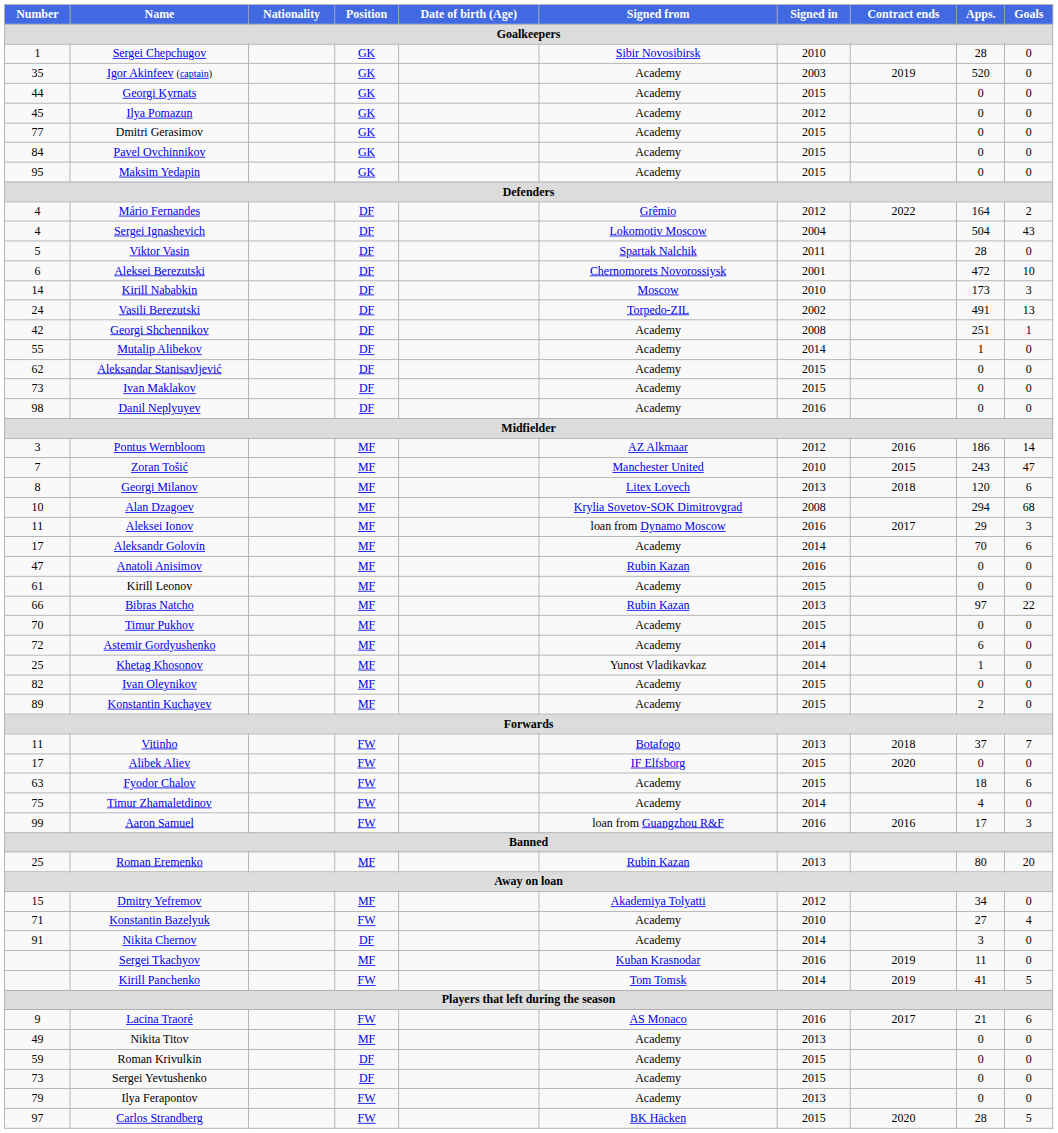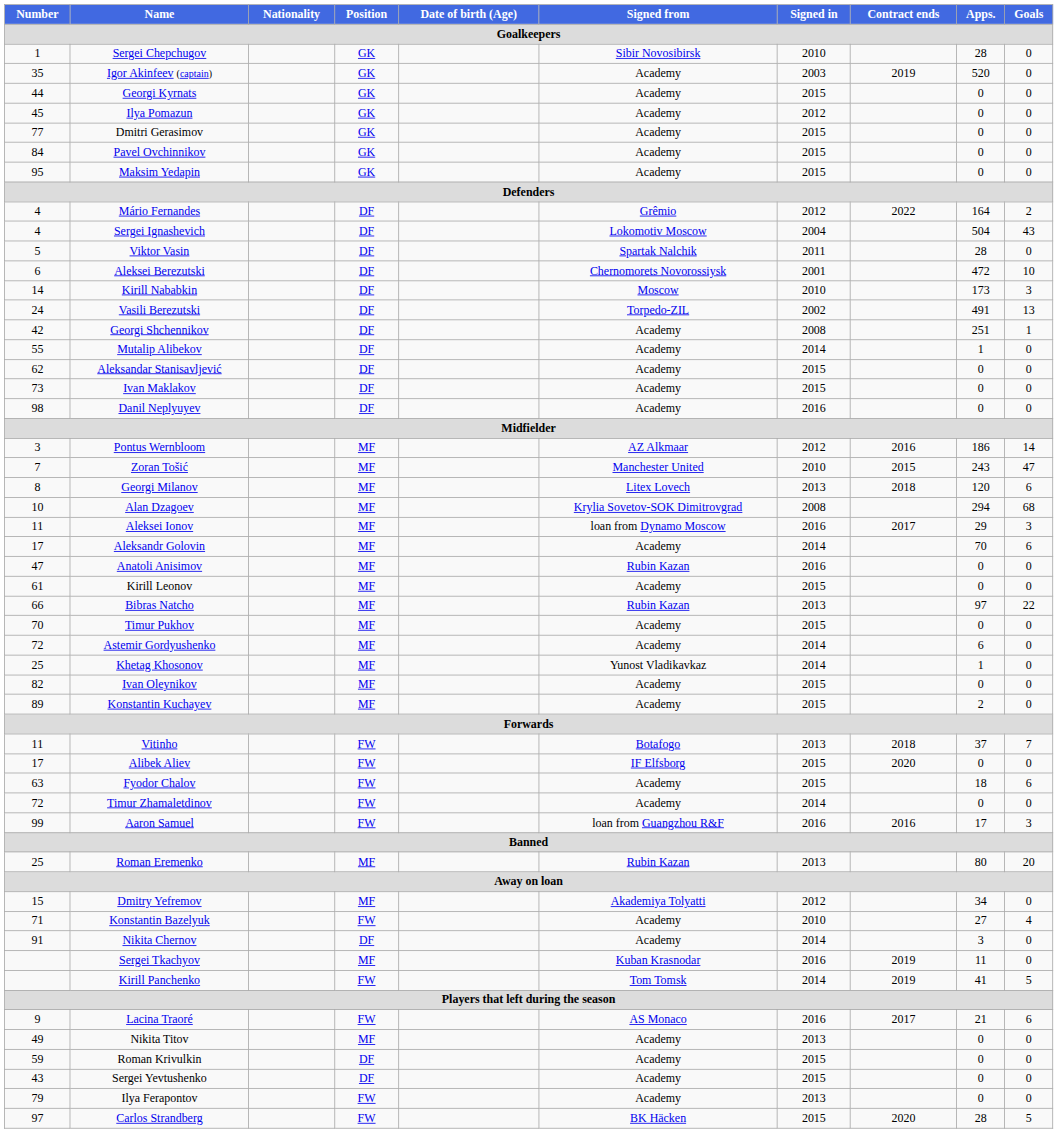 <table class="wikitable"  style="text-align:center; font-size:90%; width:100%;">
 <tr>
 <th style="background:#4169E1; color:white; text-align:center;">Number</th>
 <th style="background:#4169E1; color:white; text-align:center;">Name</th>
 <th style="background:#4169E1; color:white; text-align:center;">Nationality</th>
 <th style="background:#4169E1; color:white; text-align:center;">Position</th>
 <th style="background:#4169E1; color:white; text-align:center;">Date of birth (Age)</th>
 <th style="background:#4169E1; color:white; text-align:center;">Signed from</th>
 <th style="background:#4169E1; color:white; text-align:center;">Signed in</th>
 <th style="background:#4169E1; color:white; text-align:center;">Contract ends</th>
 <th style="background:#4169E1; color:white; text-align:center;">Apps.</th>
 <th style="background:#4169E1; color:white; text-align:center;">Goals</th>
 </tr>
 <tr>
 <th colspan="11"  style="background:#dcdcdc; text-align:center;">Goalkeepers</th>
 </tr>
 <tr>
 <td>1</td>
 <td><a href='#'>Sergei Chepchugov</a></td>
 <td></td>
 <td><a href='#'>GK</a></td>
 <td></td>
 <td><a href='#'>Sibir Novosibirsk</a></td>
 <td>2010</td>
 <td></td>
 <td>28</td>
 <td>0</td>
 </tr>
 <tr>
 <td>35</td>
 <td><a href='#'>Igor Akinfeev</a> <small>(<a href='#'>captain</a>)</small></td>
 <td></td>
 <td><a href='#'>GK</a></td>
 <td></td>
 <td>Academy</td>
 <td>2003</td>
 <td>2019</td>
 <td>520</td>
 <td>0</td>
 </tr>
 <tr>
 <td>44</td>
 <td><a href='#'>Georgi Kyrnats</a></td>
 <td></td>
 <td><a href='#'>GK</a></td>
 <td></td>
 <td>Academy</td>
 <td>2015</td>
 <td></td>
 <td>0</td>
 <td>0</td>
 </tr>
 <tr>
 <td>45</td>
 <td><a href='#'>Ilya Pomazun</a></td>
 <td></td>
 <td><a href='#'>GK</a></td>
 <td></td>
 <td>Academy</td>
 <td>2012</td>
 <td></td>
 <td>0</td>
 <td>0</td>
 </tr>
 <tr>
 <td>77</td>
 <td>Dmitri Gerasimov</td>
 <td></td>
 <td><a href='#'>GK</a></td>
 <td></td>
 <td>Academy</td>
 <td>2015</td>
 <td></td>
 <td>0</td>
 <td>0</td>
 </tr>
 <tr>
 <td>84</td>
 <td><a href='#'>Pavel Ovchinnikov</a></td>
 <td></td>
 <td><a href='#'>GK</a></td>
 <td></td>
 <td>Academy</td>
 <td>2015</td>
 <td></td>
 <td>0</td>
 <td>0</td>
 </tr>
 <tr>
 <td>95</td>
 <td><a href='#'>Maksim Yedapin</a></td>
 <td></td>
 <td><a href='#'>GK</a></td>
 <td></td>
 <td>Academy</td>
 <td>2015</td>
 <td></td>
 <td>0</td>
 <td>0</td>
 </tr>
 <tr>
 <th colspan="11"  style="background:#dcdcdc; text-align:center;">Defenders</th>
 </tr>
 <tr>
 <td>4</td>
 <td><a href='#'>Mário Fernandes</a></td>
 <td></td>
 <td><a href='#'>DF</a></td>
 <td></td>
 <td><a href='#'>Grêmio</a></td>
 <td>2012</td>
 <td>2022</td>
 <td>164</td>
 <td>2</td>
 </tr>
 <tr>
 <td>4</td>
 <td><a href='#'>Sergei Ignashevich</a></td>
 <td></td>
 <td><a href='#'>DF</a></td>
 <td></td>
 <td><a href='#'>Lokomotiv Moscow</a></td>
 <td>2004</td>
 <td></td>
 <td>504</td>
 <td>43</td>
 </tr>
 <tr>
 <td>5</td>
 <td><a href='#'>Viktor Vasin</a></td>
 <td></td>
 <td><a href='#'>DF</a></td>
 <td></td>
 <td><a href='#'>Spartak Nalchik</a></td>
 <td>2011</td>
 <td></td>
 <td>28</td>
 <td>0</td>
 </tr>
 <tr>
 <td>6</td>
 <td><a href='#'>Aleksei Berezutski</a></td>
 <td></td>
 <td><a href='#'>DF</a></td>
 <td></td>
 <td><a href='#'>Chernomorets Novorossiysk</a></td>
 <td>2001</td>
 <td></td>
 <td>472</td>
 <td>10</td>
 </tr>
 <tr>
 <td>14</td>
 <td><a href='#'>Kirill Nababkin</a></td>
 <td></td>
 <td><a href='#'>DF</a></td>
 <td></td>
 <td><a href='#'>Moscow</a></td>
 <td>2010</td>
 <td></td>
 <td>173</td>
 <td>3</td>
 </tr>
 <tr>
 <td>24</td>
 <td><a href='#'>Vasili Berezutski</a></td>
 <td></td>
 <td><a href='#'>DF</a></td>
 <td></td>
 <td><a href='#'>Torpedo-ZIL</a></td>
 <td>2002</td>
 <td></td>
 <td>491</td>
 <td>13</td>
 </tr>
 <tr>
 <td>42</td>
 <td><a href='#'>Georgi Shchennikov</a></td>
 <td></td>
 <td><a href='#'>DF</a></td>
 <td></td>
 <td>Academy</td>
 <td>2008</td>
 <td></td>
 <td>251</td>
 <td>1</td>
 </tr>
 <tr>
 <td>55</td>
 <td><a href='#'>Mutalip Alibekov</a></td>
 <td></td>
 <td><a href='#'>DF</a></td>
 <td></td>
 <td>Academy</td>
 <td>2014</td>
 <td></td>
 <td>1</td>
 <td>0</td>
 </tr>
 <tr>
 <td>62</td>
 <td><a href='#'>Aleksandar Stanisavljević</a></td>
 <td></td>
 <td><a href='#'>DF</a></td>
 <td></td>
 <td>Academy</td>
 <td>2015</td>
 <td></td>
 <td>0</td>
 <td>0</td>
 </tr>
 <tr>
 <td>73</td>
 <td><a href='#'>Ivan Maklakov</a></td>
 <td></td>
 <td><a href='#'>DF</a></td>
 <td></td>
 <td>Academy</td>
 <td>2015</td>
 <td></td>
 <td>0</td>
 <td>0</td>
 </tr>
 <tr>
 <td>98</td>
 <td><a href='#'>Danil Neplyuyev</a></td>
 <td></td>
 <td><a href='#'>DF</a></td>
 <td></td>
 <td>Academy</td>
 <td>2016</td>
 <td></td>
 <td>0</td>
 <td>0</td>
 </tr>
 <tr>
 <th colspan="11"  style="background:#dcdcdc; text-align:center;">Midfielder</th>
 </tr>
 <tr>
 <td>3</td>
 <td><a href='#'>Pontus Wernbloom</a></td>
 <td></td>
 <td><a href='#'>MF</a></td>
 <td></td>
 <td><a href='#'>AZ Alkmaar</a></td>
 <td>2012</td>
 <td>2016</td>
 <td>186</td>
 <td>14</td>
 </tr>
 <tr>
 <td>7</td>
 <td><a href='#'>Zoran Tošić</a></td>
 <td></td>
 <td><a href='#'>MF</a></td>
 <td></td>
 <td><a href='#'>Manchester United</a></td>
 <td>2010</td>
 <td>2015</td>
 <td>243</td>
 <td>47</td>
 </tr>
 <tr>
 <td>8</td>
 <td><a href='#'>Georgi Milanov</a></td>
 <td></td>
 <td><a href='#'>MF</a></td>
 <td></td>
 <td><a href='#'>Litex Lovech</a></td>
 <td>2013</td>
 <td>2018</td>
 <td>120</td>
 <td>6</td>
 </tr>
 <tr>
 <td>10</td>
 <td><a href='#'>Alan Dzagoev</a></td>
 <td></td>
 <td><a href='#'>MF</a></td>
 <td></td>
 <td><a href='#'>Krylia Sovetov-SOK Dimitrovgrad</a></td>
 <td>2008</td>
 <td></td>
 <td>294</td>
 <td>68</td>
 </tr>
 <tr>
 <td>11</td>
 <td><a href='#'>Aleksei Ionov</a></td>
 <td></td>
 <td><a href='#'>MF</a></td>
 <td></td>
 <td>loan from <a href='#'>Dynamo Moscow</a></td>
 <td>2016</td>
 <td>2017</td>
 <td>29</td>
 <td>3</td>
 </tr>
 <tr>
 <td>17</td>
 <td><a href='#'>Aleksandr Golovin</a></td>
 <td></td>
 <td><a href='#'>MF</a></td>
 <td></td>
 <td>Academy</td>
 <td>2014</td>
 <td></td>
 <td>70</td>
 <td>6</td>
 </tr>
 <tr>
 <td>47</td>
 <td><a href='#'>Anatoli Anisimov</a></td>
 <td></td>
 <td><a href='#'>MF</a></td>
 <td></td>
 <td><a href='#'>Rubin Kazan</a></td>
 <td>2016</td>
 <td></td>
 <td>0</td>
 <td>0</td>
 </tr>
 <tr>
 <td>61</td>
 <td>Kirill Leonov</td>
 <td></td>
 <td><a href='#'>MF</a></td>
 <td></td>
 <td>Academy</td>
 <td>2015</td>
 <td></td>
 <td>0</td>
 <td>0</td>
 </tr>
 <tr>
 <td>66</td>
 <td><a href='#'>Bibras Natcho</a></td>
 <td></td>
 <td><a href='#'>MF</a></td>
 <td></td>
 <td><a href='#'>Rubin Kazan</a></td>
 <td>2013</td>
 <td></td>
 <td>97</td>
 <td>22</td>
 </tr>
 <tr>
 <td>70</td>
 <td><a href='#'>Timur Pukhov</a></td>
 <td></td>
 <td><a href='#'>MF</a></td>
 <td></td>
 <td>Academy</td>
 <td>2015</td>
 <td></td>
 <td>0</td>
 <td>0</td>
 </tr>
 <tr>
 <td>72</td>
 <td><a href='#'>Astemir Gordyushenko</a></td>
 <td></td>
 <td><a href='#'>MF</a></td>
 <td></td>
 <td>Academy</td>
 <td>2014</td>
 <td></td>
 <td>6</td>
 <td>0</td>
 </tr>
 <tr>
 <td>25</td>
 <td><a href='#'>Khetag Khosonov</a></td>
 <td></td>
 <td><a href='#'>MF</a></td>
 <td></td>
 <td>Yunost Vladikavkaz</td>
 <td>2014</td>
 <td></td>
 <td>1</td>
 <td>0</td>
 </tr>
 <tr>
 <td>82</td>
 <td><a href='#'>Ivan Oleynikov</a></td>
 <td></td>
 <td><a href='#'>MF</a></td>
 <td></td>
 <td>Academy</td>
 <td>2015</td>
 <td></td>
 <td>0</td>
 <td>0</td>
 </tr>
 <tr>
 <td>89</td>
 <td><a href='#'>Konstantin Kuchayev</a></td>
 <td></td>
 <td><a href='#'>MF</a></td>
 <td></td>
 <td>Academy</td>
 <td>2015</td>
 <td></td>
 <td>2</td>
 <td>0</td>
 </tr>
 <tr>
 <th colspan="11"  style="background:#dcdcdc; text-align:center;">Forwards</th>
 </tr>
 <tr>
 <td>11</td>
 <td><a href='#'>Vitinho</a></td>
 <td></td>
 <td><a href='#'>FW</a></td>
 <td></td>
 <td><a href='#'>Botafogo</a></td>
 <td>2013</td>
 <td>2018</td>
 <td>37</td>
 <td>7</td>
 </tr>
 <tr>
 <td>17</td>
 <td><a href='#'>Alibek Aliev</a></td>
 <td></td>
 <td><a href='#'>FW</a></td>
 <td></td>
 <td><a href='#'>IF Elfsborg</a></td>
 <td>2015</td>
 <td>2020</td>
 <td>0</td>
 <td>0</td>
 </tr>
 <tr>
 <td>63</td>
 <td><a href='#'>Fyodor Chalov</a></td>
 <td></td>
 <td><a href='#'>FW</a></td>
 <td></td>
 <td>Academy</td>
 <td>2015</td>
 <td></td>
 <td>18</td>
 <td>6</td>
 </tr>
 <tr>
-<td>75</td>
+<td>72</td>
 <td><a href='#'>Timur Zhamaletdinov</a></td>
 <td></td>
 <td><a href='#'>FW</a></td>
 <td></td>
 <td>Academy</td>
 <td>2014</td>
 <td></td>
-<td>4</td>
+<td>0</td>
 <td>0</td>
 </tr>
 <tr>
 <td>99</td>
 <td><a href='#'>Aaron Samuel</a></td>
 <td></td>
 <td><a href='#'>FW</a></td>
 <td></td>
 <td>loan from <a href='#'>Guangzhou R&F</a></td>
 <td>2016</td>
 <td>2016</td>
 <td>17</td>
 <td>3</td>
 </tr>
 <tr>
 <th colspan="11"  style="background:#dcdcdc; text-align:center;">Banned</th>
 </tr>
 <tr>
 <td>25</td>
 <td><a href='#'>Roman Eremenko</a></td>
 <td></td>
 <td><a href='#'>MF</a></td>
 <td></td>
 <td><a href='#'>Rubin Kazan</a></td>
 <td>2013</td>
 <td></td>
 <td>80</td>
 <td>20</td>
 </tr>
 <tr>
 <th colspan="11"  style="background:#dcdcdc; text-align:center;">Away on loan</th>
 </tr>
 <tr>
 <td>15</td>
 <td><a href='#'>Dmitry Yefremov</a></td>
 <td></td>
 <td><a href='#'>MF</a></td>
 <td></td>
 <td><a href='#'>Akademiya Tolyatti</a></td>
 <td>2012</td>
 <td></td>
 <td>34</td>
 <td>0</td>
 </tr>
 <tr>
 <td>71</td>
 <td><a href='#'>Konstantin Bazelyuk</a></td>
 <td></td>
 <td><a href='#'>FW</a></td>
 <td></td>
 <td>Academy</td>
 <td>2010</td>
 <td></td>
 <td>27</td>
 <td>4</td>
 </tr>
 <tr>
 <td>91</td>
 <td><a href='#'>Nikita Chernov</a></td>
 <td></td>
 <td><a href='#'>DF</a></td>
 <td></td>
 <td>Academy</td>
 <td>2014</td>
 <td></td>
 <td>3</td>
 <td>0</td>
 </tr>
 <tr>
 <td></td>
 <td><a href='#'>Sergei Tkachyov</a></td>
 <td></td>
 <td><a href='#'>MF</a></td>
 <td></td>
 <td><a href='#'>Kuban Krasnodar</a></td>
 <td>2016</td>
 <td>2019</td>
 <td>11</td>
 <td>0</td>
 </tr>
 <tr>
 <td></td>
 <td><a href='#'>Kirill Panchenko</a></td>
 <td></td>
 <td><a href='#'>FW</a></td>
 <td></td>
 <td><a href='#'>Tom Tomsk</a></td>
 <td>2014</td>
 <td>2019</td>
 <td>41</td>
 <td>5</td>
 </tr>
 <tr>
 <th colspan="11"  style="background:#dcdcdc; text-align:center;">Players that left during the season</th>
 </tr>
 <tr>
 <td>9</td>
 <td><a href='#'>Lacina Traoré</a></td>
 <td></td>
 <td><a href='#'>FW</a></td>
 <td></td>
 <td><a href='#'>AS Monaco</a></td>
 <td>2016</td>
 <td>2017</td>
 <td>21</td>
 <td>6</td>
 </tr>
 <tr>
 <td>49</td>
 <td>Nikita Titov</td>
 <td></td>
 <td><a href='#'>MF</a></td>
 <td></td>
 <td>Academy</td>
 <td>2013</td>
 <td></td>
 <td>0</td>
 <td>0</td>
 </tr>
 <tr>
 <td>59</td>
 <td>Roman Krivulkin</td>
 <td></td>
 <td><a href='#'>DF</a></td>
 <td></td>
 <td>Academy</td>
 <td>2015</td>
 <td></td>
 <td>0</td>
 <td>0</td>
 </tr>
 <tr>
-<td>73</td>
+<td>43</td>
 <td>Sergei Yevtushenko</td>
 <td></td>
 <td><a href='#'>DF</a></td>
 <td></td>
 <td>Academy</td>
 <td>2015</td>
 <td></td>
 <td>0</td>
 <td>0</td>
 </tr>
 <tr>
 <td>79</td>
 <td>Ilya Ferapontov</td>
 <td></td>
 <td><a href='#'>FW</a></td>
 <td></td>
 <td>Academy</td>
 <td>2013</td>
 <td></td>
 <td>0</td>
 <td>0</td>
 </tr>
 <tr>
 <td>97</td>
 <td><a href='#'>Carlos Strandberg</a></td>
 <td></td>
 <td><a href='#'>FW</a></td>
 <td></td>
 <td><a href='#'>BK Häcken</a></td>
 <td>2015</td>
 <td>2020</td>
 <td>28</td>
 <td>5</td>
 </tr>
 </table>
